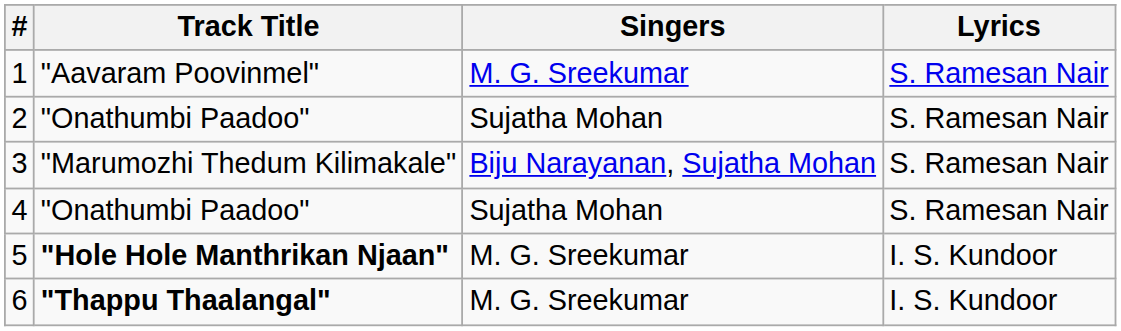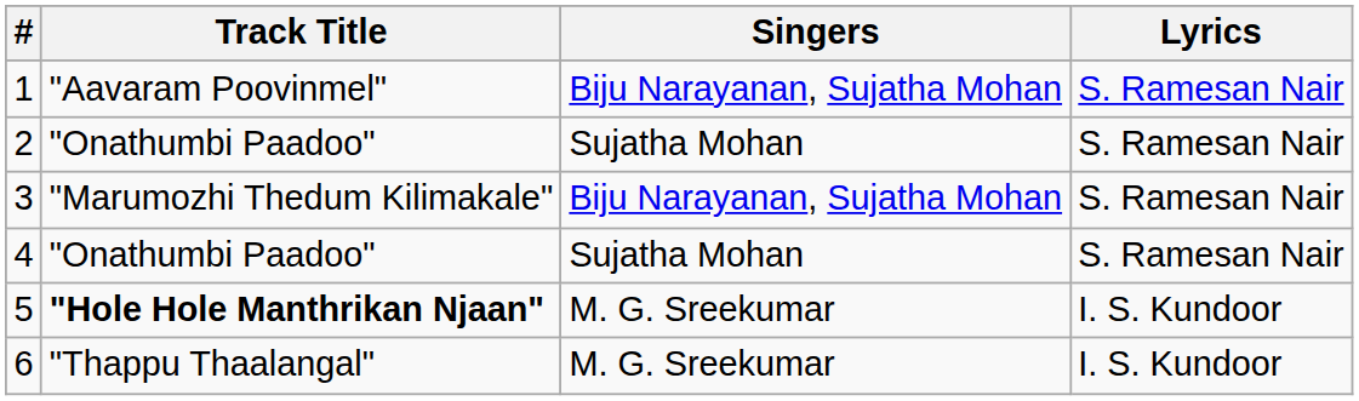 <table class="wikitable">
 <tr>
 <th>#</th>
 <th>Track Title</th>
 <th>Singers</th>
 <th>Lyrics</th>
 </tr>
 <tr>
 <td>1</td>
 <td>"Aavaram Poovinmel"</td>
-<td><a href='#'>M. G. Sreekumar</a></td>
+<td><a href='#'>Biju Narayanan</a>, <a href='#'>Sujatha Mohan</a></td>
 <td><a href='#'>S. Ramesan Nair</a></td>
 </tr>
 <tr>
 <td>2</td>
 <td>"Onathumbi Paadoo"</td>
 <td>Sujatha Mohan</td>
 <td>S. Ramesan Nair</td>
 </tr>
 <tr>
 <td>3</td>
 <td>"Marumozhi Thedum Kilimakale"</td>
 <td><a href='#'>Biju Narayanan</a>, <a href='#'>Sujatha Mohan</a></td>
 <td>S. Ramesan Nair</td>
 </tr>
 <tr>
 <td>4</td>
 <td>"Onathumbi Paadoo"</td>
 <td>Sujatha Mohan</td>
 <td>S. Ramesan Nair</td>
 </tr>
 <tr>
 <td>5</td>
 <td><strong>"Hole Hole Manthrikan Njaan"</strong></td>
 <td>M. G. Sreekumar</td>
 <td>I. S. Kundoor</td>
 </tr>
 <tr>
 <td>6</td>
-<td><strong>"Thappu Thaalangal"</strong></td>
+<td>"Thappu Thaalangal"</td>
 <td>M. G. Sreekumar</td>
 <td>I. S. Kundoor</td>
 </tr>
 </table>
